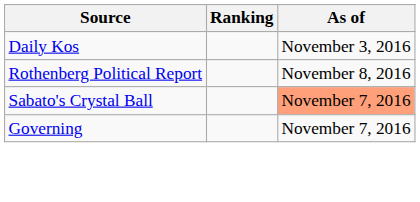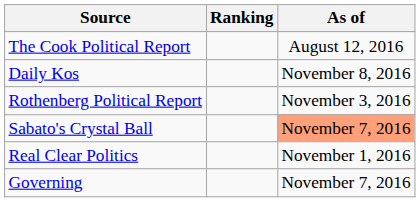 <table class="wikitable" style="text-align:center">
 <tr>
 <th>Source</th>
 <th>Ranking</th>
 <th>As of</th>
 </tr>
 <tr>
+<td align=left><a href='#'>The Cook Political Report</a></td>
+<td></td>
+<td>August 12, 2016</td>
+</tr>
+<tr>
 <td align=left><a href='#'>Daily Kos</a></td>
 <td></td>
-<td>November 3, 2016</td>
+<td>November 8, 2016</td>
 </tr>
 <tr>
 <td align=left><a href='#'>Rothenberg Political Report</a></td>
 <td></td>
-<td>November 8, 2016</td>
+<td>November 3, 2016</td>
 </tr>
 <tr>
 <td align=left><a href='#'>Sabato's Crystal Ball</a></td>
 <td></td>
 <td style="background: lightsalmon;">November 7, 2016</td>
 </tr>
 <tr>
+<td align=left><a href='#'>Real Clear Politics</a></td>
+<td></td>
+<td>November 1, 2016</td>
+</tr>
+<tr>
 <td align=left><a href='#'>Governing</a></td>
 <td></td>
 <td>November 7, 2016</td>
 </tr>
 </table>
